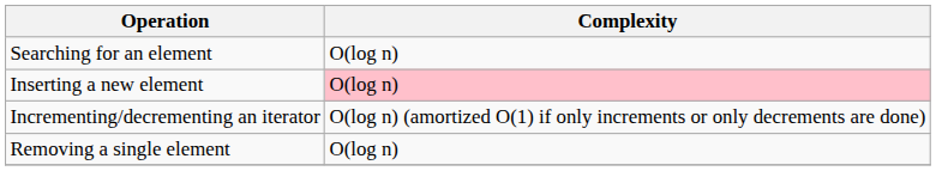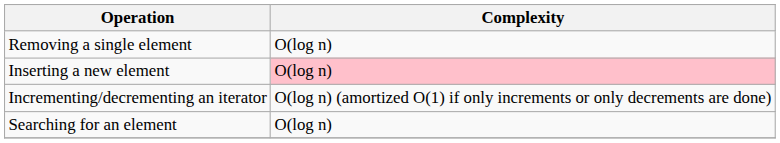 <table class="wikitable">
 <tr>
 <th>Operation</th>
 <th>Complexity</th>
 </tr>
 <tr>
-<td>Searching for an element</td>
+<td>Removing a single element</td>
 <td>O(log n)</td>
 </tr>
 <tr>
 <td>Inserting a new element</td>
 <td style="background: pink;">O(log n)</td>
 </tr>
 <tr>
 <td>Incrementing/decrementing an iterator</td>
 <td>O(log n) (amortized O(1) if only increments or only decrements are done)</td>
 </tr>
 <tr>
-<td>Removing a single element</td>
+<td>Searching for an element</td>
 <td>O(log n)</td>
 </tr>
 <tr>
 </tr>
 </table>
